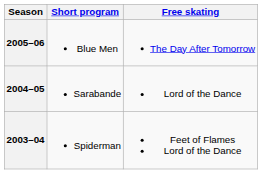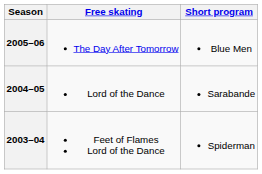 <table class=wikitable style=text-align:center>
 <tr>
 <th>Season</th>
+<th><a href='#'>Free skating</a></th>
 <th><a href='#'>Short program</a></th>
-<th><a href='#'>Free skating</a></th>
 </tr>
 <tr>
 <th>2005–06 <br> </th>
+<td><br><ul><li><a href='#'>The Day After Tomorrow</a> <br></li></ul></td>
 <td><br><ul><li>Blue Men <br></li></ul></td>
-<td><br><ul><li><a href='#'>The Day After Tomorrow</a> <br></li></ul></td>
 </tr>
 <tr>
 <th>2004–05 <br> </th>
+<td><br><ul><li>Lord of the Dance <br></li></ul></td>
 <td><br><ul><li>Sarabande <br></li></ul></td>
-<td><br><ul><li>Lord of the Dance <br></li></ul></td>
 </tr>
 <tr>
 <th>2003–04 <br> </th>
+<td><br><ul><li>Feet of Flames</li><li>Lord of the Dance <br></li></ul></td>
 <td><br><ul><li>Spiderman <br></li></ul></td>
-<td><br><ul><li>Feet of Flames</li><li>Lord of the Dance <br></li></ul></td>
 </tr>
 </table>
